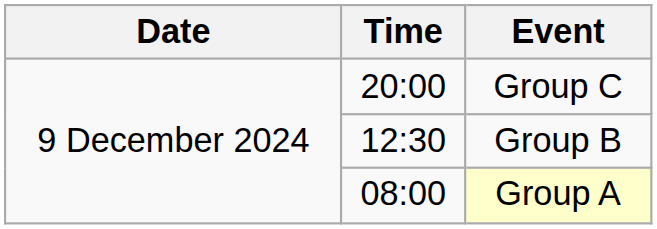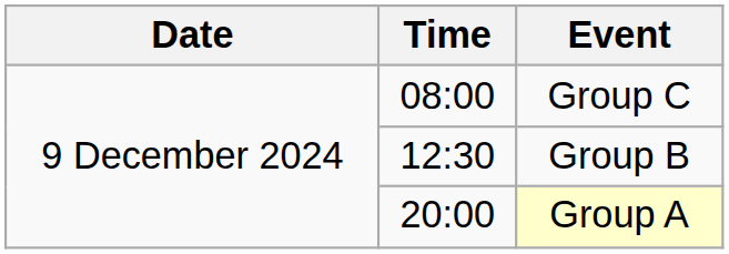 <table class = "wikitable" style="text-align:center;">
 <tr>
 <th width=150>Date</th>
 <th width=50>Time</th>
 <th width=80>Event</th>
 </tr>
 <tr>
 <td rowspan=3>9 December 2024</td>
-<td>20:00</td>
+<td>08:00</td>
 <td>Group C</td>
 </tr>
 <tr>
 <td>12:30</td>
 <td>Group B</td>
 </tr>
 <tr>
-<td>08:00</td>
+<td>20:00</td>
 <td bgcolor=ffffcc>Group A</td>
 </tr>
 </table>
